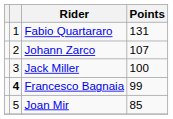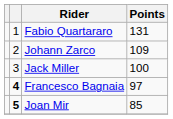 <table class="wikitable" style="font-size: 85%;">
 <tr>
 <th></th>
 <th></th>
 <th>Rider</th>
 <th>Points</th>
 </tr>
 <tr>
 <td></td>
 <td align=center>1</td>
 <td> <a href='#'>Fabio Quartararo</a></td>
 <td align=left>131</td>
 </tr>
 <tr>
 <td></td>
 <td align=center>2</td>
 <td> <a href='#'>Johann Zarco</a></td>
-<td align=left>107</td>
+<td align=left>109</td>
 </tr>
 <tr>
 <td></td>
 <td align=center>3</td>
 <td> <a href='#'>Jack Miller</a></td>
 <td align=left>100</td>
 </tr>
 <tr>
 <td></td>
 <td align=center><strong>4</strong></td>
 <td> <a href='#'>Francesco Bagnaia</a></td>
-<td align=left>99</td>
+<td align=left>97</td>
 </tr>
 <tr>
 <td></td>
-<td align=center>5</td>
+<td align=center><strong>5</strong></td>
 <td> <a href='#'>Joan Mir</a></td>
 <td align=left>85</td>
 </tr>
 <tr>
 </tr>
 </table>
